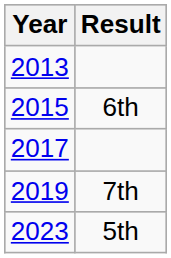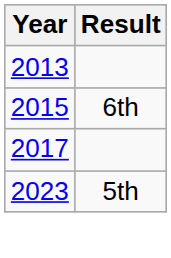 <table class="wikitable" style="text-align:center">
 <tr>
 <th>Year</th>
 <th>Result</th>
 </tr>
 <tr>
 <td><a href='#'>2013</a></td>
 <td></td>
 </tr>
 <tr>
 <td><a href='#'>2015</a></td>
 <td>6th</td>
 </tr>
 <tr>
 <td><a href='#'>2017</a></td>
 <td></td>
 </tr>
 <tr>
-<td><a href='#'>2019</a></td>
-<td>7th</td>
-</tr>
-<tr>
 <td><a href='#'>2023</a></td>
 <td>5th</td>
 </tr>
 </table>
